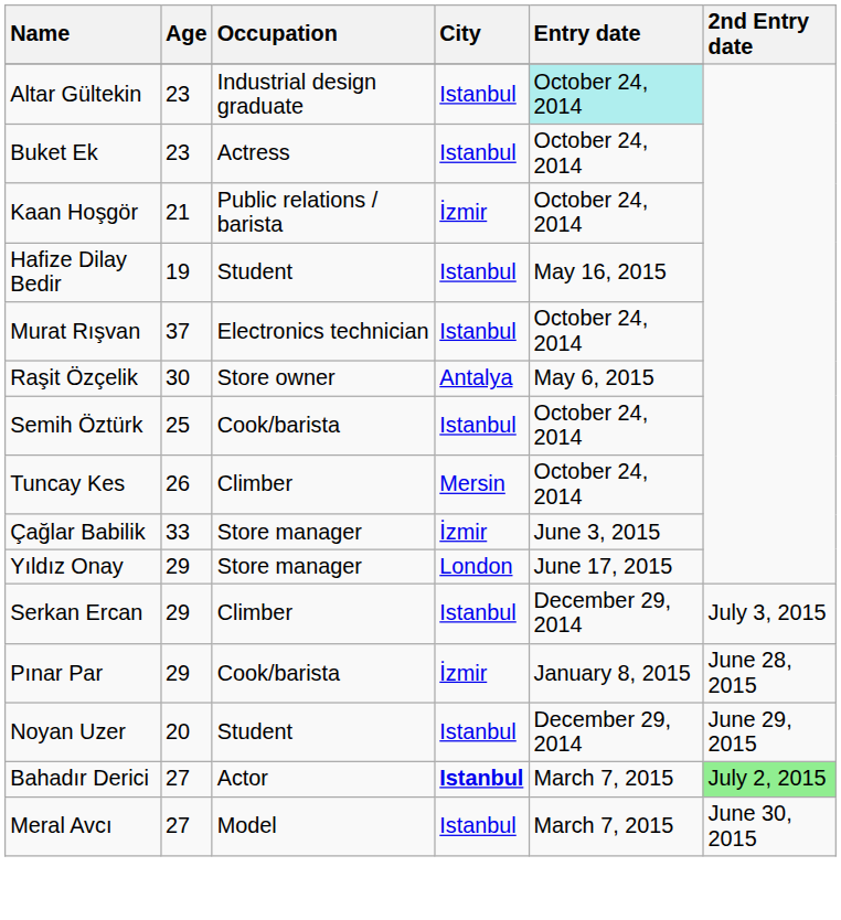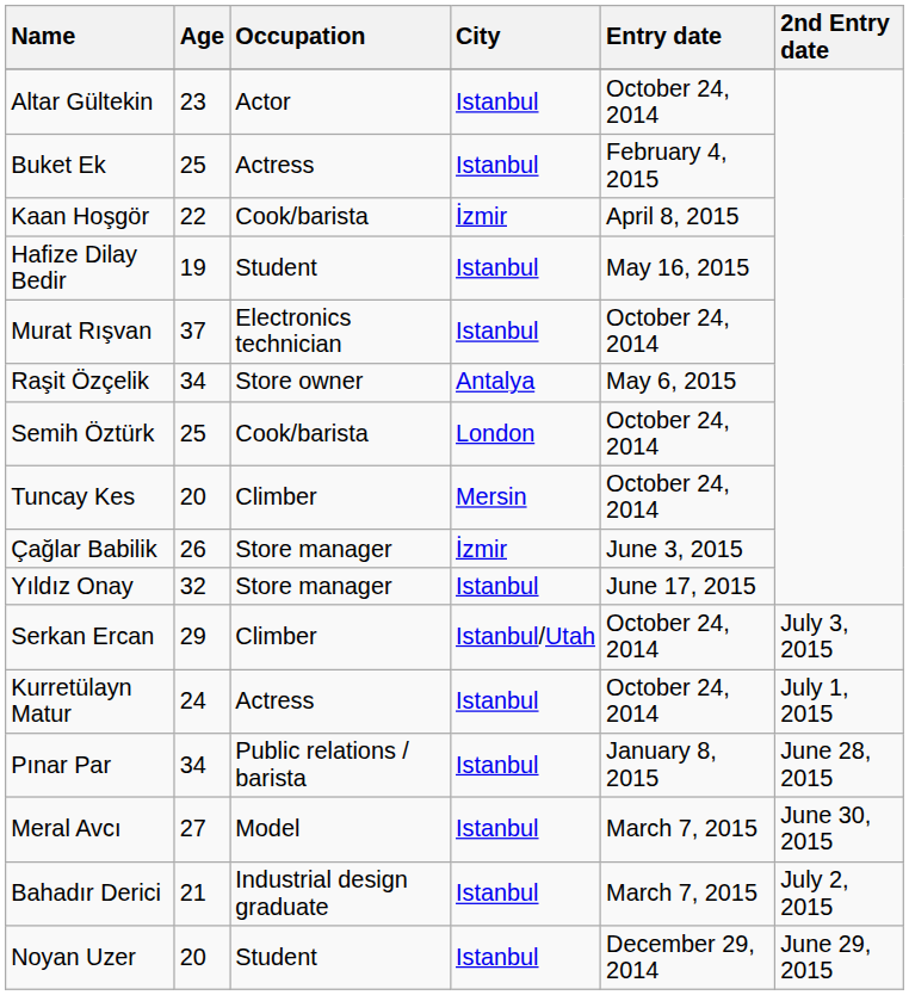 <table class="wikitable sortable">
 <tr>
 <th style="text-align:left">Name</th>
 <th style="text-align:left">Age</th>
 <th style="text-align:left">Occupation</th>
 <th style="text-align:left">City</th>
 <th style="text-align:left">Entry date</th>
 <th style="text-align:left">2nd Entry date</th>
 </tr>
 <tr>
 </tr>
 <tr>
 <td>Altar Gültekin</td>
 <td>23</td>
-<td>Industrial design graduate</td>
-<td><a href='#'>Istanbul</a></td>
-<td style="background: paleturquoise;">October 24, 2014</td>
-</tr>
-<tr>
-<td>Buket Ek</td>
-<td>23</td>
-<td>Actress</td>
+<td>Actor</td>
 <td><a href='#'>Istanbul</a></td>
 <td>October 24, 2014</td>
 </tr>
 <tr>
+<td>Buket Ek</td>
+<td>25</td>
+<td>Actress</td>
+<td><a href='#'>Istanbul</a></td>
+<td>February 4, 2015</td>
+</tr>
+<tr>
 <td>Kaan Hoşgör</td>
-<td>21</td>
-<td>Public relations / barista</td>
+<td>22</td>
+<td>Cook/barista</td>
 <td><a href='#'>İzmir</a></td>
-<td>October 24, 2014</td>
+<td>April 8, 2015</td>
 </tr>
 <tr>
 <td>Hafize Dilay Bedir</td>
 <td>19</td>
 <td>Student</td>
 <td><a href='#'>Istanbul</a></td>
 <td>May 16, 2015</td>
 </tr>
 <tr>
 <td>Murat Rışvan</td>
 <td>37</td>
 <td>Electronics technician</td>
 <td><a href='#'>Istanbul</a></td>
 <td>October 24, 2014</td>
 </tr>
 <tr>
 <td>Raşit Özçelik</td>
-<td>30</td>
+<td>34</td>
 <td>Store owner</td>
 <td><a href='#'>Antalya</a></td>
 <td>May 6, 2015</td>
 </tr>
 <tr>
 <td>Semih Öztürk</td>
 <td>25</td>
 <td>Cook/barista</td>
-<td><a href='#'>Istanbul</a></td>
+<td><a href='#'>London</a></td>
 <td>October 24, 2014</td>
 </tr>
 <tr>
 <td>Tuncay Kes</td>
-<td>26</td>
+<td>20</td>
 <td>Climber</td>
 <td><a href='#'>Mersin</a></td>
 <td>October 24, 2014</td>
 </tr>
 <tr>
 <td>Çağlar Babilik</td>
-<td>33</td>
+<td>26</td>
 <td>Store manager</td>
 <td><a href='#'>İzmir</a></td>
 <td>June 3, 2015</td>
 </tr>
 <tr>
 <td>Yıldız Onay</td>
-<td>29</td>
+<td>32</td>
 <td>Store manager</td>
-<td><a href='#'>London</a></td>
+<td><a href='#'>Istanbul</a></td>
 <td>June 17, 2015</td>
 </tr>
 <tr>
 <td>Serkan Ercan</td>
 <td>29</td>
 <td>Climber</td>
-<td><a href='#'>Istanbul</a></td>
-<td>December 29, 2014</td>
+<td><a href='#'>Istanbul</a>/<a href='#'>Utah</a></td>
+<td>October 24, 2014</td>
 <td>July 3, 2015</td>
 </tr>
 <tr>
+<td>Kurretülayn Matur</td>
+<td>24</td>
+<td>Actress</td>
+<td><a href='#'>Istanbul</a></td>
+<td>October 24, 2014</td>
+<td>July 1, 2015</td>
+</tr>
+<tr>
 <td>Pınar Par</td>
-<td>29</td>
-<td>Cook/barista</td>
-<td><a href='#'>İzmir</a></td>
+<td>34</td>
+<td>Public relations / barista</td>
+<td><a href='#'>Istanbul</a></td>
 <td>January 8, 2015</td>
 <td>June 28, 2015</td>
+</tr>
+<tr>
+<td>Meral Avcı</td>
+<td>27</td>
+<td>Model</td>
+<td><a href='#'>Istanbul</a></td>
+<td>March 7, 2015</td>
+<td>June 30, 2015</td>
+</tr>
+<tr>
+<td>Bahadır Derici</td>
+<td>21</td>
+<td>Industrial design graduate</td>
+<td><a href='#'>Istanbul</a></td>
+<td>March 7, 2015</td>
+<td>July 2, 2015</td>
 </tr>
 <tr>
 <td>Noyan Uzer</td>
 <td>20</td>
 <td>Student</td>
 <td><a href='#'>Istanbul</a></td>
 <td>December 29, 2014</td>
 <td>June 29, 2015</td>
 </tr>
-<tr>
-<td>Bahadır Derici</td>
-<td>27</td>
-<td>Actor</td>
-<td><strong><a href='#'>Istanbul</a></strong></td>
-<td>March 7, 2015</td>
-<td style="background: lightgreen;">July 2, 2015</td>
-</tr>
-<tr>
-<td>Meral Avcı</td>
-<td>27</td>
-<td>Model</td>
-<td><a href='#'>Istanbul</a></td>
-<td>March 7, 2015</td>
-<td>June 30, 2015</td>
-</tr>
 </table>
